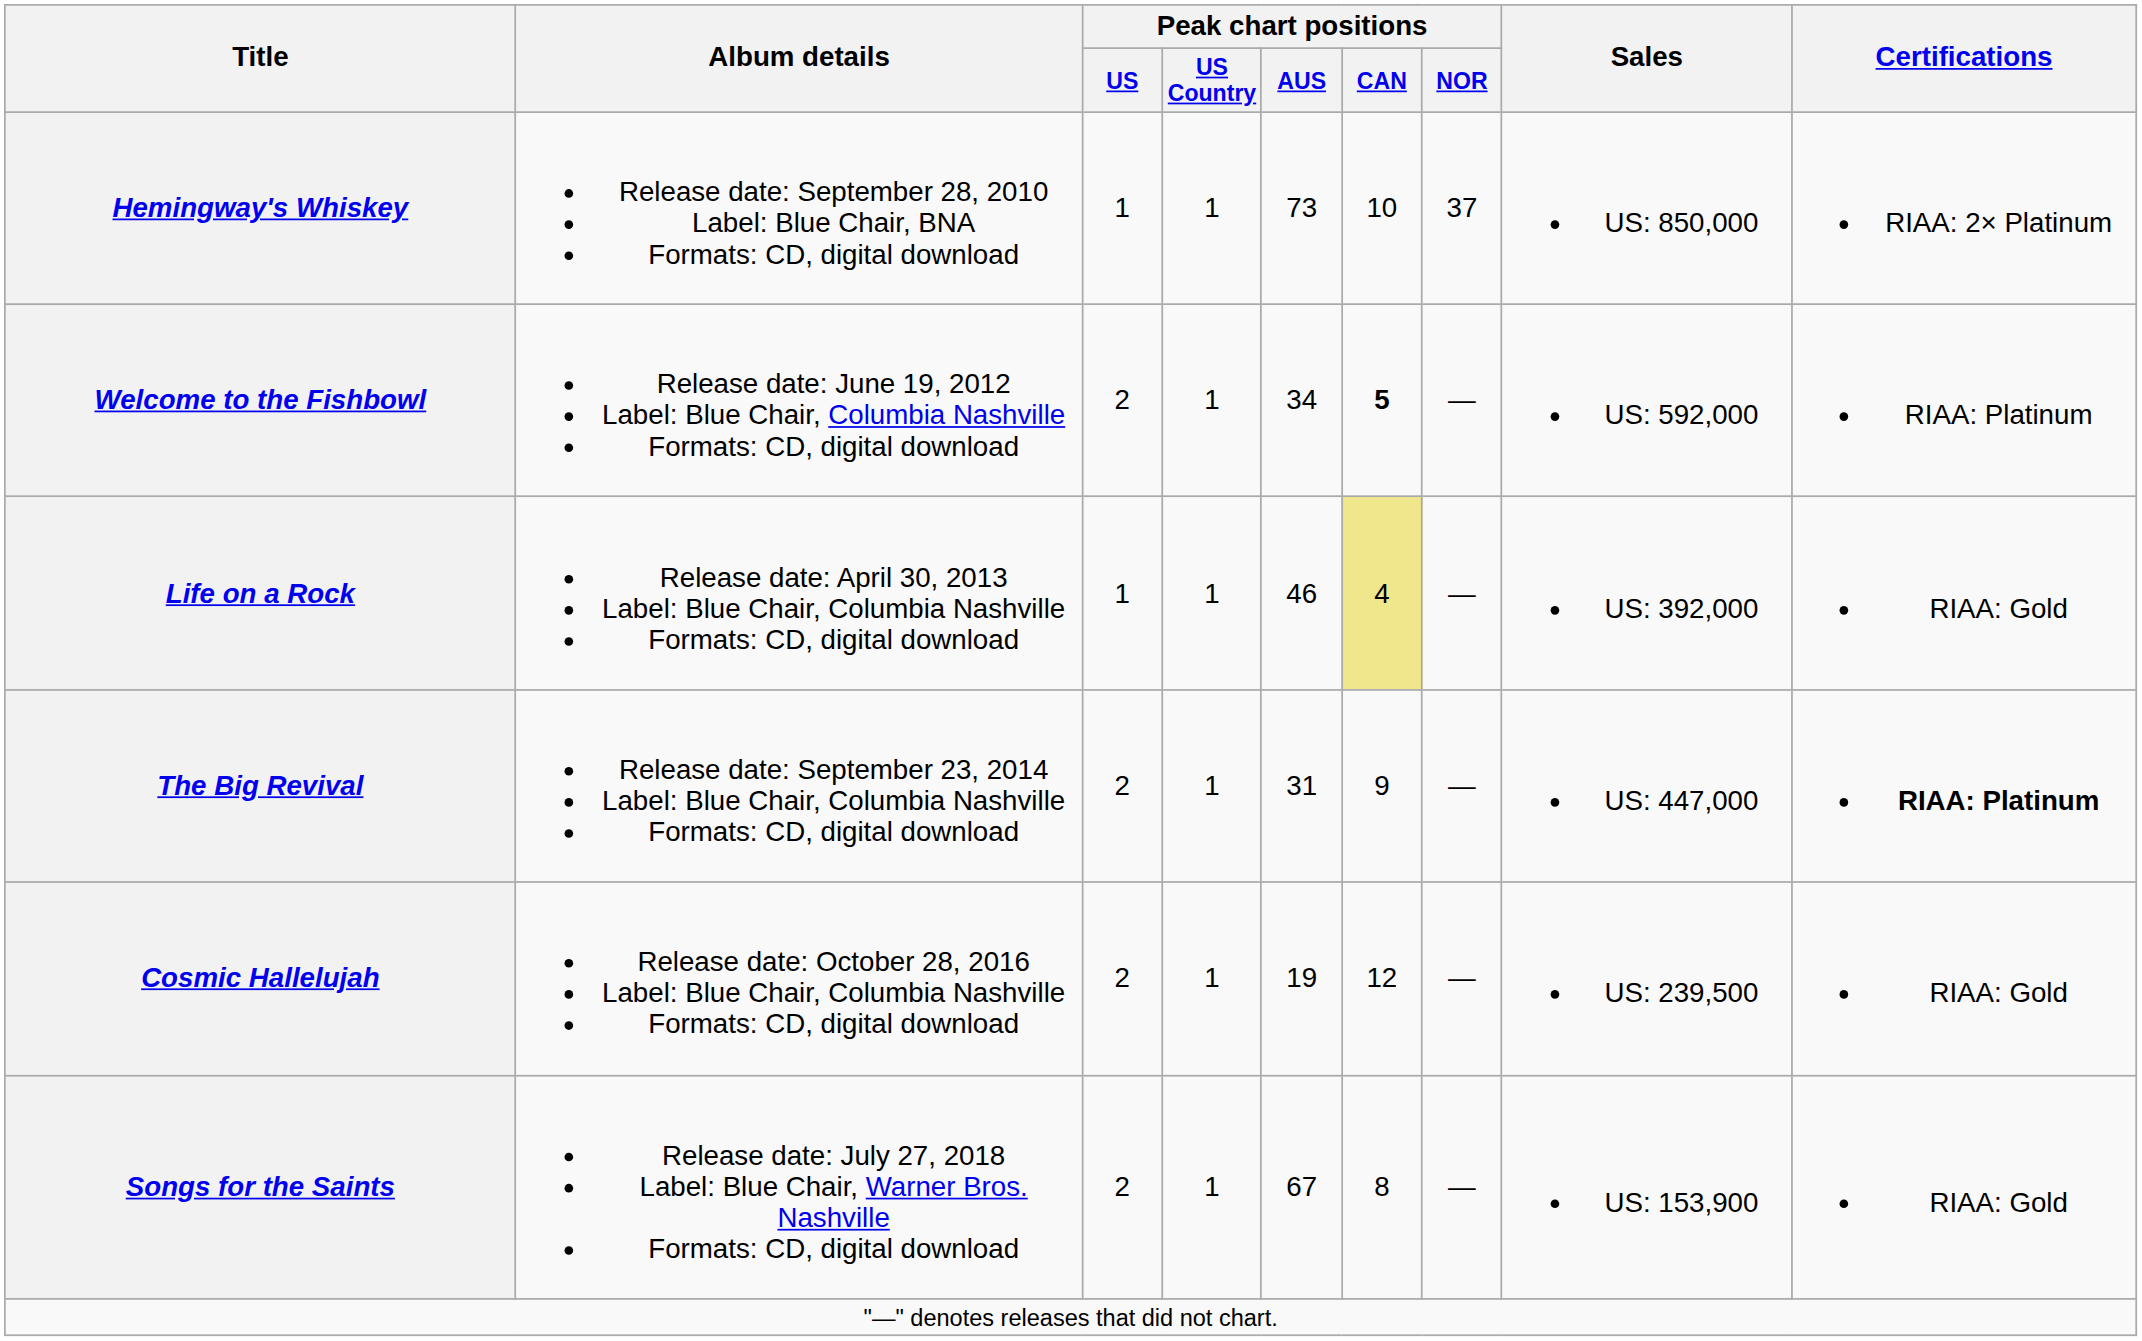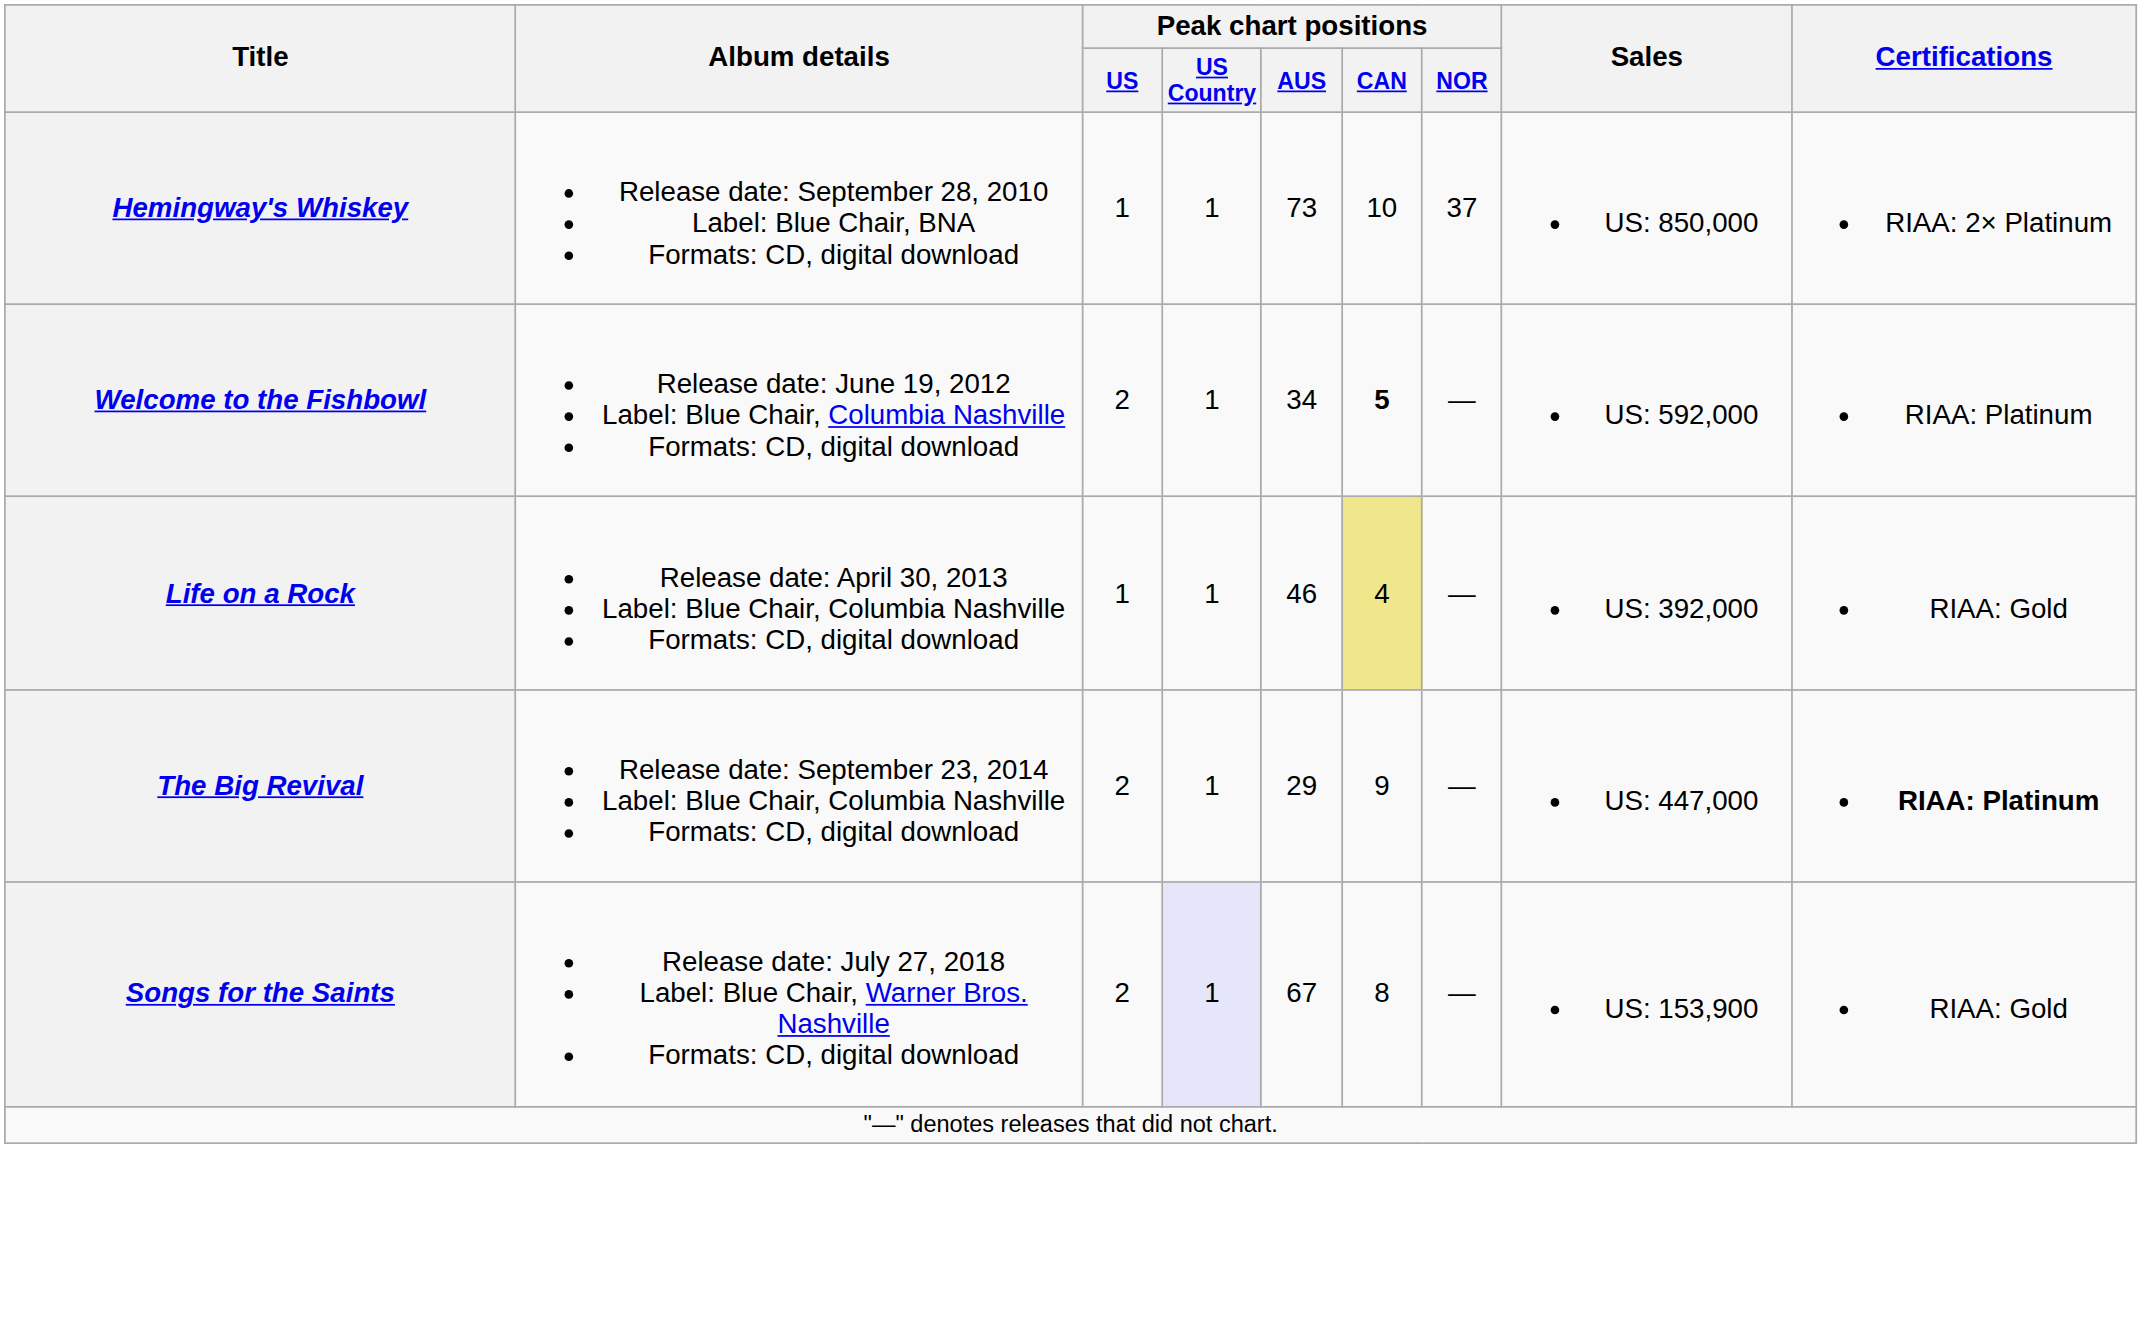 <table class="wikitable plainrowheaders" style="text-align:center;">
 <tr>
 <th scope="col" rowspan="2" style="width:18em;">Title</th>
 <th scope="col" rowspan="2" style="width:20em;">Album details</th>
 <th scope="col" colspan="5">Peak chart positions</th>
 <th scope="col" rowspan="2" style="width:10em;">Sales</th>
 <th scope="col" rowspan="2" style="width:12em;"><a href='#'>Certifications</a><br></th>
 </tr>
 <tr style="font-size:smaller;">
 <th scope="col" width="40"><a href='#'>US</a><br></th>
 <th scope="col" width="40"><a href='#'>US Country</a><br></th>
 <th scope="col" width="40"><a href='#'>AUS</a><br></th>
 <th scope="col" width="40"><a href='#'>CAN</a><br></th>
 <th scope="col" width="40"><a href='#'>NOR</a><br></th>
 </tr>
 <tr>
 <th scope="row"><em><a href='#'>Hemingway's Whiskey</a></em></th>
 <td><br><ul><li>Release date: September 28, 2010</li><li>Label: Blue Chair, BNA</li><li>Formats: CD, digital download</li></ul></td>
 <td>1</td>
 <td>1</td>
 <td>73</td>
 <td>10</td>
 <td>37</td>
 <td><br><ul><li>US: 850,000</li></ul></td>
 <td><br><ul><li>RIAA: 2× Platinum</li></ul></td>
 </tr>
 <tr>
 <th scope="row"><em><a href='#'>Welcome to the Fishbowl</a></em></th>
 <td><br><ul><li>Release date: June 19, 2012</li><li>Label: Blue Chair, <a href='#'>Columbia Nashville</a></li><li>Formats: CD, digital download</li></ul></td>
 <td>2</td>
 <td>1</td>
 <td>34</td>
 <td><strong>5</strong></td>
 <td>—</td>
 <td><br><ul><li>US: 592,000</li></ul></td>
 <td><br><ul><li>RIAA: Platinum</li></ul></td>
 </tr>
 <tr>
 <th scope="row"><em><a href='#'>Life on a Rock</a></em></th>
 <td><br><ul><li>Release date: April 30, 2013</li><li>Label: Blue Chair, Columbia Nashville</li><li>Formats: CD, digital download</li></ul></td>
 <td>1</td>
 <td>1</td>
 <td>46</td>
 <td style="background: khaki;">4</td>
 <td>—</td>
 <td><br><ul><li>US: 392,000</li></ul></td>
 <td><br><ul><li>RIAA: Gold</li></ul></td>
 </tr>
 <tr>
 <th scope="row"><em><a href='#'>The Big Revival</a></em></th>
 <td><br><ul><li>Release date: September 23, 2014</li><li>Label: Blue Chair, Columbia Nashville</li><li>Formats: CD, digital download</li></ul></td>
 <td>2</td>
 <td>1</td>
-<td>31</td>
+<td>29</td>
 <td>9</td>
 <td>—</td>
 <td><br><ul><li>US: 447,000</li></ul></td>
 <td><strong><br><ul><li>RIAA: Platinum</li></ul></strong></td>
 </tr>
 <tr>
-<th scope="row"><em><a href='#'>Cosmic Hallelujah</a></em></th>
-<td><br><ul><li>Release date: October 28, 2016</li><li>Label: Blue Chair, Columbia Nashville</li><li>Formats: CD, digital download</li></ul></td>
-<td>2</td>
-<td>1</td>
-<td>19</td>
-<td>12</td>
-<td>—</td>
-<td><br><ul><li>US: 239,500</li></ul></td>
-<td><br><ul><li>RIAA: Gold</li></ul></td>
-</tr>
-<tr>
 <th scope="row"><em><a href='#'>Songs for the Saints</a></em></th>
 <td><br><ul><li>Release date: July 27, 2018</li><li>Label: Blue Chair, <a href='#'>Warner Bros. Nashville</a></li><li>Formats: CD, digital download</li></ul></td>
 <td>2</td>
-<td>1</td>
+<td style="background: lavender;">1</td>
 <td>67</td>
 <td>8</td>
 <td>—</td>
 <td><br><ul><li>US: 153,900</li></ul></td>
 <td><br><ul><li>RIAA: Gold</li></ul></td>
 </tr>
 <tr>
 <td colspan="9" style="font-size:85%">"—" denotes releases that did not chart.</td>
 </tr>
 </table>
